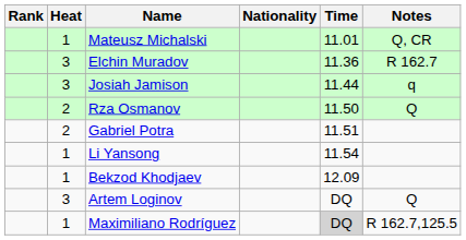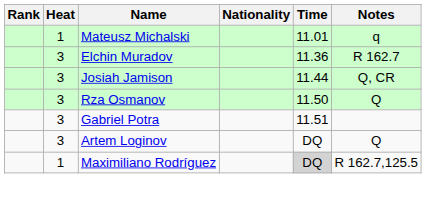 <table class="wikitable sortable" style="text-align:center">
 <tr>
 <th>Rank</th>
 <th>Heat</th>
 <th>Name</th>
 <th>Nationality</th>
 <th>Time</th>
 <th>Notes</th>
 </tr>
 <tr style="background:#cfc;">
 <td></td>
 <td>1</td>
 <td align=left><a href='#'>Mateusz Michalski</a></td>
 <td align=left></td>
 <td>11.01</td>
-<td>Q, CR</td>
+<td>q</td>
 </tr>
 <tr style="background:#cfc;">
 <td></td>
 <td>3</td>
 <td align=left><a href='#'>Elchin Muradov</a></td>
 <td align=left></td>
 <td>11.36</td>
 <td>R 162.7</td>
 </tr>
 <tr style="background:#cfc;">
 <td></td>
 <td>3</td>
 <td align=left><a href='#'>Josiah Jamison</a></td>
 <td align=left></td>
 <td>11.44</td>
-<td>q</td>
+<td>Q, CR</td>
 </tr>
 <tr style="background:#cfc;">
 <td></td>
-<td>2</td>
+<td>3</td>
 <td align=left><a href='#'>Rza Osmanov</a></td>
 <td align=left></td>
 <td>11.50</td>
 <td>Q</td>
 </tr>
 <tr>
 <td></td>
-<td>2</td>
+<td>3</td>
 <td align=left><a href='#'>Gabriel Potra</a></td>
 <td align=left></td>
 <td>11.51</td>
-<td></td>
-</tr>
-<tr>
-<td></td>
-<td>1</td>
-<td align=left><a href='#'>Li Yansong</a></td>
-<td align=left></td>
-<td>11.54</td>
-<td></td>
-</tr>
-<tr>
-<td></td>
-<td>1</td>
-<td align=left><a href='#'>Bekzod Khodjaev</a></td>
-<td align=left></td>
-<td>12.09</td>
 <td></td>
 </tr>
 <tr>
 <td></td>
 <td>3</td>
 <td align=left><a href='#'>Artem Loginov</a></td>
 <td align=left></td>
 <td>DQ</td>
 <td>Q</td>
 </tr>
 <tr>
 <td></td>
 <td>1</td>
 <td align=left><a href='#'>Maximiliano Rodríguez</a></td>
 <td align=left></td>
 <td style="background: lightgrey;">DQ</td>
 <td>R 162.7,125.5</td>
 </tr>
 </table>
